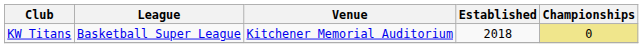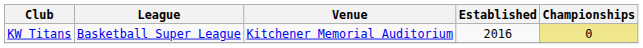 <table class="wikitable">
 <tr>
 <th>Club</th>
 <th>League</th>
 <th>Venue</th>
 <th>Established</th>
 <th>Championships</th>
 </tr>
 <tr>
 <td><a href='#'>KW Titans</a></td>
 <td><a href='#'>Basketball Super League</a></td>
 <td><a href='#'>Kitchener Memorial Auditorium</a></td>
-<td align="center">2018</td>
+<td align="center">2016</td>
 <td align="center" style="background: khaki;">0</td>
 </tr>
 <tr>
 </tr>
 </table>
